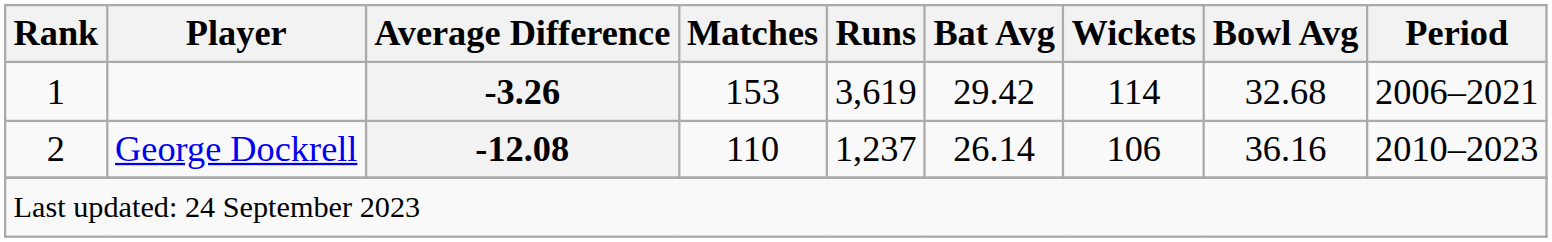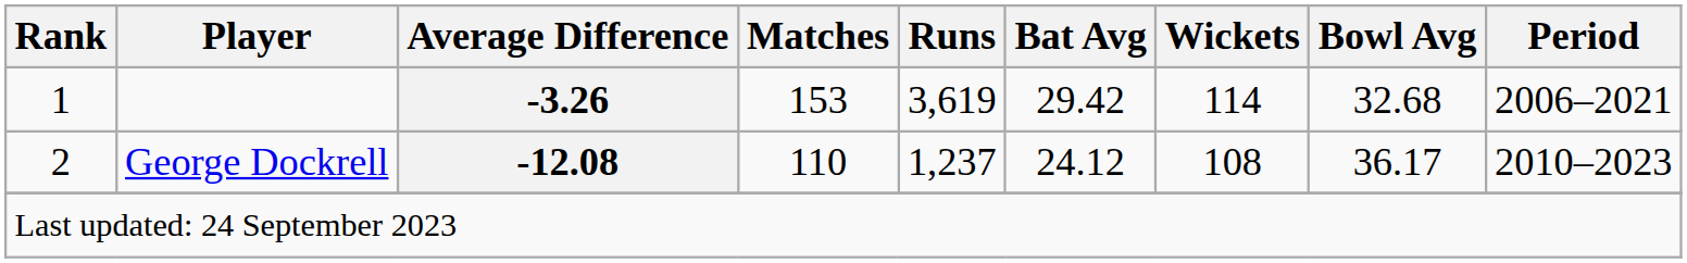 <table class="wikitable plainrowheaders sortable">
 <tr>
 <th scope=col>Rank</th>
 <th scope=col>Player</th>
 <th scope=col>Average Difference</th>
 <th scope=col>Matches</th>
 <th scope=col>Runs</th>
 <th scope=col>Bat Avg</th>
 <th scope=col>Wickets</th>
 <th scope=col>Bowl Avg</th>
 <th scope=col>Period</th>
 </tr>
 <tr>
 <td align=center>1</td>
 <td></td>
 <th scope=row style=text-align:center;>-3.26</th>
 <td align=center>153</td>
 <td align=center>3,619</td>
 <td align=center>29.42</td>
 <td align=center>114</td>
 <td align=center>32.68</td>
 <td>2006–2021</td>
 </tr>
 <tr>
 <td align=center>2</td>
 <td><a href='#'>George Dockrell</a></td>
 <th scope=row style=text-align:center;>-12.08</th>
 <td align=center>110</td>
 <td align=center>1,237</td>
-<td align=center>26.14</td>
-<td align=center>106</td>
-<td align=center>36.16</td>
+<td align=center>24.12</td>
+<td align=center>108</td>
+<td align=center>36.17</td>
 <td>2010–2023</td>
 </tr>
 <tr>
 </tr>
 <tr class=sortbottom>
 <td colspan=9><small>Last updated: 24 September 2023</small></td>
 </tr>
 </table>
